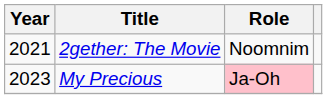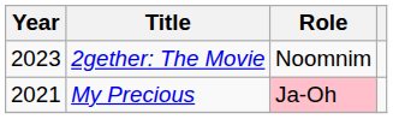 <table class="wikitable sortable">
 <tr>
 <th scope="col">Year</th>
 <th scope="col">Title</th>
 <th scope="col">Role</th>
 <th scope="col" class="unsortable"></th>
 </tr>
 <tr>
-<td>2021</td>
+<td>2023</td>
 <td><em><a href='#'>2gether: The Movie</a></em></td>
 <td>Noomnim</td>
 <td style="text-align: center;"></td>
 </tr>
 <tr>
-<td>2023</td>
+<td>2021</td>
 <td><em><a href='#'>My Precious</a></em></td>
 <td style="background: pink;">Ja-Oh</td>
 <td style="text-align: center;"></td>
 </tr>
 <tr>
 </tr>
 </table>
